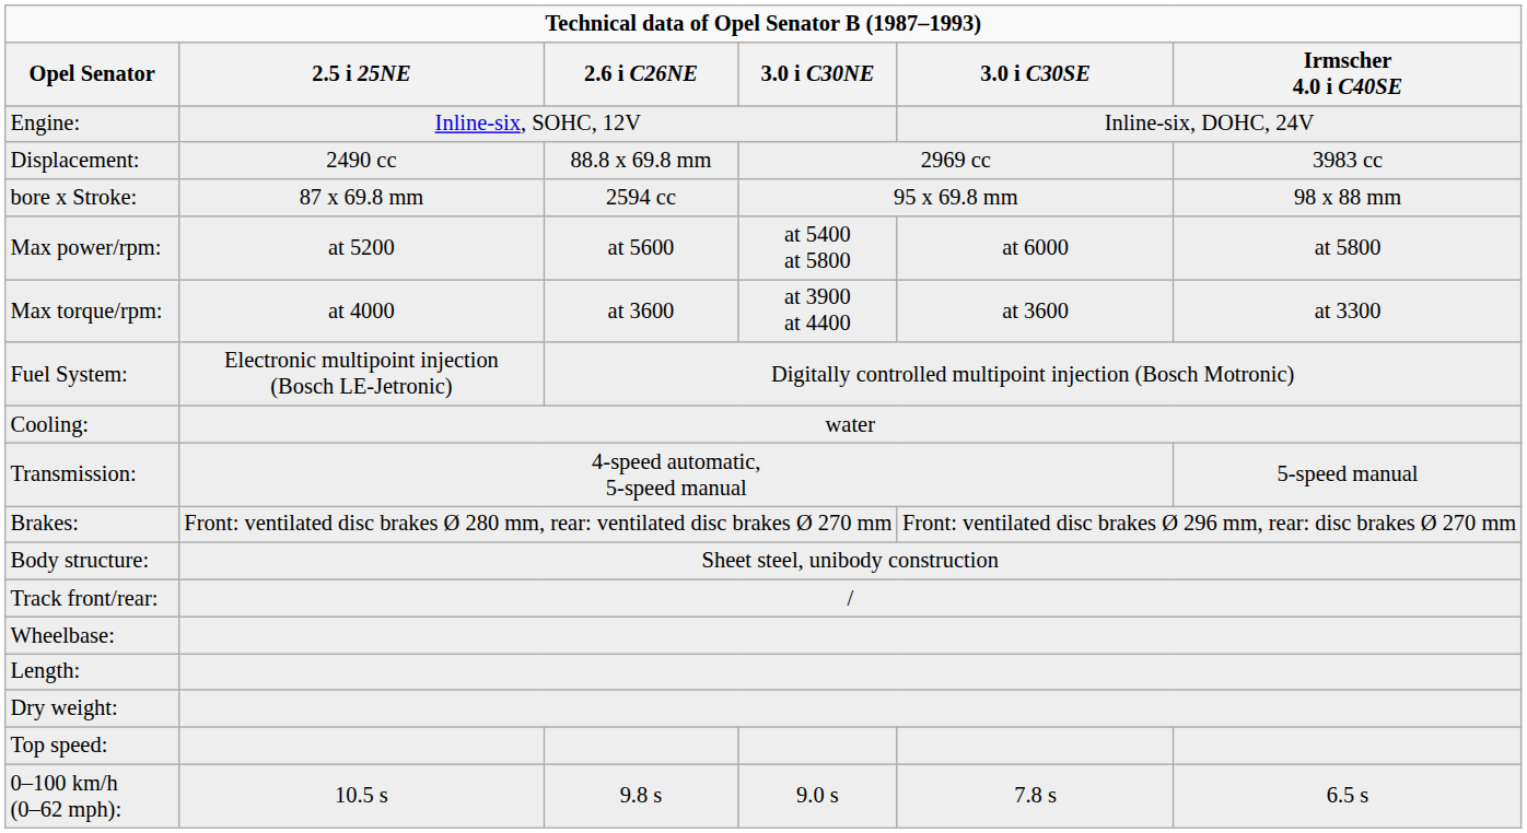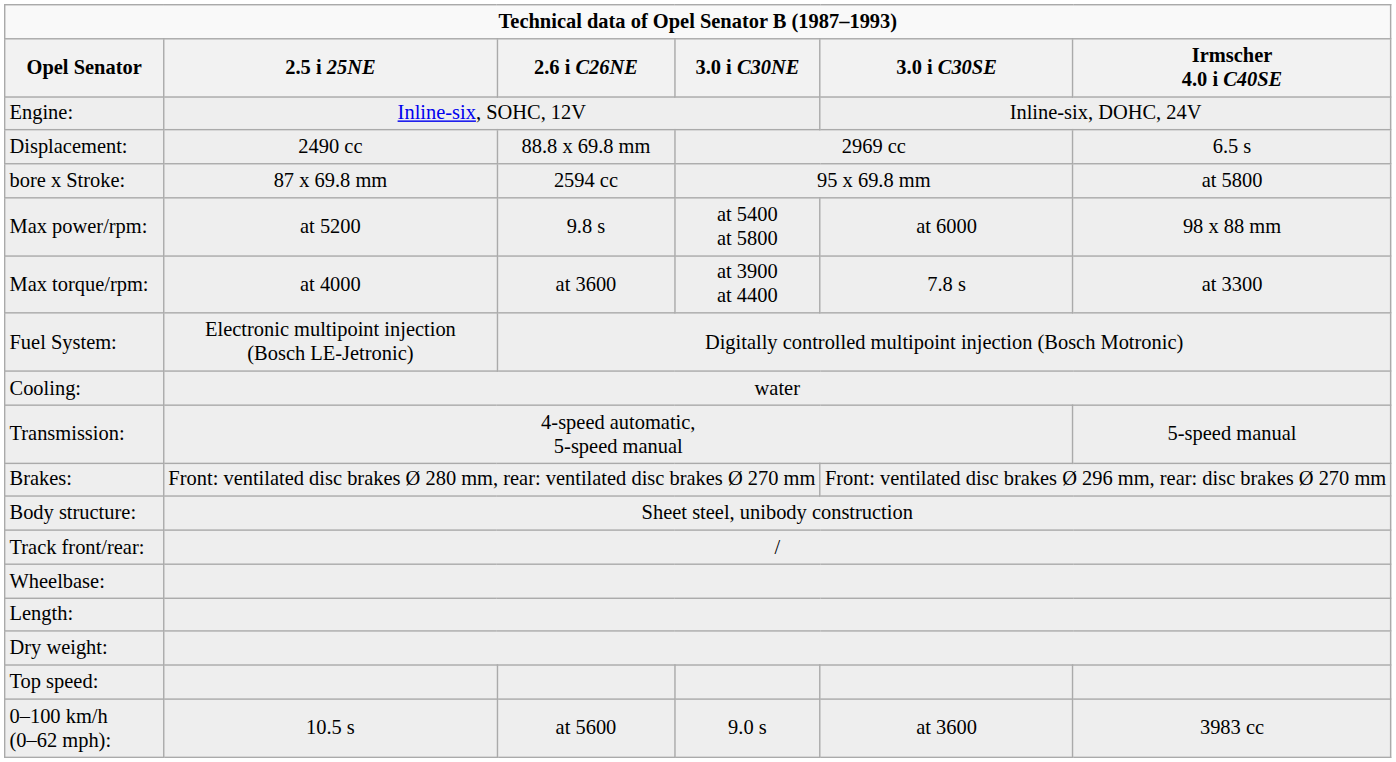 <table class="wikitable" style="font-size:90%">
 <tr style="background:#DDDDDDDDD;">
 <td colspan="8" style="text-align:center;"><strong>Technical data of Opel Senator B (1987–1993)</strong></td>
 </tr>
 <tr style="background:#DDDDDDDDD;">
 <th>Opel Senator</th>
 <th>2.5 i <em>25NE</em></th>
 <th>2.6 i <em>C26NE</em></th>
 <th>3.0 i <em>C30NE</em></th>
 <th>3.0 i <em>C30SE</em></th>
 <th>Irmscher<br>4.0 i <em>C40SE</em></th>
 </tr>
 <tr style="background:#eee;">
 <td>Engine:</td>
 <td colspan="3" style="text-align:center;"><a href='#'>Inline-six</a>, SOHC, 12V</td>
 <td colspan="2" style="text-align:center;">Inline-six, DOHC, 24V</td>
 </tr>
 <tr style="background:#eee;">
 <td>Displacement:</td>
 <td style="text-align:center;">2490 cc</td>
 <td style="text-align:center;">88.8 x 69.8 mm</td>
 <td colspan="2" style="text-align:center;">2969 cc</td>
-<td style="text-align:center;">3983 cc</td>
+<td style="text-align:center;">6.5 s</td>
 </tr>
 <tr style="background:#eee;">
 <td>bore x Stroke: </td>
 <td style="text-align:center;">87 x 69.8 mm</td>
 <td style="text-align:center;">2594 cc</td>
 <td colspan="2" style="text-align:center;">95 x 69.8 mm</td>
-<td style="text-align:center;">98 x 88 mm</td>
+<td style="text-align:center;"> at 5800</td>
 </tr>
 <tr style="background:#eee;">
 <td>Max power/rpm:</td>
 <td style="text-align:center;"> at 5200</td>
-<td style="text-align:center;"> at 5600</td>
+<td style="text-align:center;">9.8 s</td>
 <td style="text-align:center;"> at 5400<br> at 5800</td>
 <td style="text-align:center;"> at 6000</td>
-<td style="text-align:center;"> at 5800</td>
+<td style="text-align:center;">98 x 88 mm</td>
 </tr>
 <tr style="background:#eee;">
 <td>Max torque/rpm:  </td>
 <td style="text-align:center;"> at 4000</td>
 <td style="text-align:center;"> at 3600</td>
 <td style="text-align:center;"> at 3900<br> at 4400</td>
-<td style="text-align:center;"> at 3600</td>
+<td style="text-align:center;">7.8 s</td>
 <td style="text-align:center;"> at 3300</td>
 </tr>
 <tr style="background:#eee;">
 <td>Fuel System: </td>
 <td style="text-align:center;">Electronic multipoint injection<br>(Bosch LE-Jetronic)</td>
 <td colspan="4" style="text-align:center;">Digitally controlled multipoint injection (Bosch Motronic)</td>
 </tr>
 <tr style="background:#eee;">
 <td>Cooling: </td>
 <td colspan="5" style="text-align:center;">water</td>
 </tr>
 <tr style="background:#eee;">
 <td>Transmission: </td>
 <td colspan="4" style="text-align:center;">4-speed automatic, <br> 5-speed manual</td>
 <td style="text-align:center;">5-speed manual</td>
 </tr>
 <tr style="background:#eee;">
 <td>Brakes: </td>
 <td colspan="3" style="text-align:center;">Front: ventilated disc brakes Ø 280 mm, rear: ventilated disc brakes Ø 270 mm</td>
 <td colspan="2" style="text-align:center;">Front: ventilated disc brakes Ø 296 mm, rear: disc brakes Ø 270 mm</td>
 </tr>
 <tr style="background:#eee;">
 <td>Body structure: </td>
 <td colspan="5" style="text-align:center;">Sheet steel, unibody construction</td>
 </tr>
 <tr style="background:#eee;">
 <td>Track front/rear: </td>
 <td colspan="5" style="text-align:center;">/</td>
 </tr>
 <tr style="background:#eee;">
 <td>Wheelbase: </td>
 <td colspan="5" style="text-align:center;"></td>
 </tr>
 <tr style="background:#eee;">
 <td>Length: </td>
 <td colspan="5" style="text-align:center;"></td>
 </tr>
 <tr style="background:#eee;">
 <td>Dry weight: </td>
 <td colspan="5" style="text-align:center;"></td>
 </tr>
 <tr style="background:#eee;">
 <td>Top speed: </td>
 <td style="text-align:center;"></td>
 <td style="text-align:center;"></td>
 <td style="text-align:center;"></td>
 <td style="text-align:center;"></td>
 <td style="text-align:center;"></td>
 </tr>
 <tr style="background:#eee;">
 <td>0–100 km/h<br>(0–62 mph): </td>
 <td style="text-align:center;">10.5 s</td>
-<td style="text-align:center;">9.8 s</td>
+<td style="text-align:center;"> at 5600</td>
 <td style="text-align:center;">9.0 s</td>
-<td style="text-align:center;">7.8 s</td>
-<td style="text-align:center;">6.5 s</td>
+<td style="text-align:center;"> at 3600</td>
+<td style="text-align:center;">3983 cc</td>
 </tr>
 </table>
